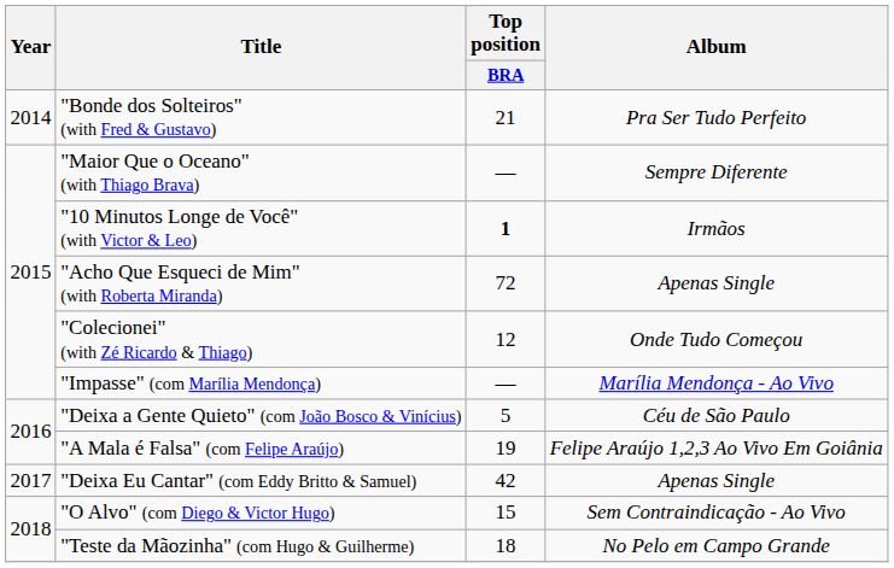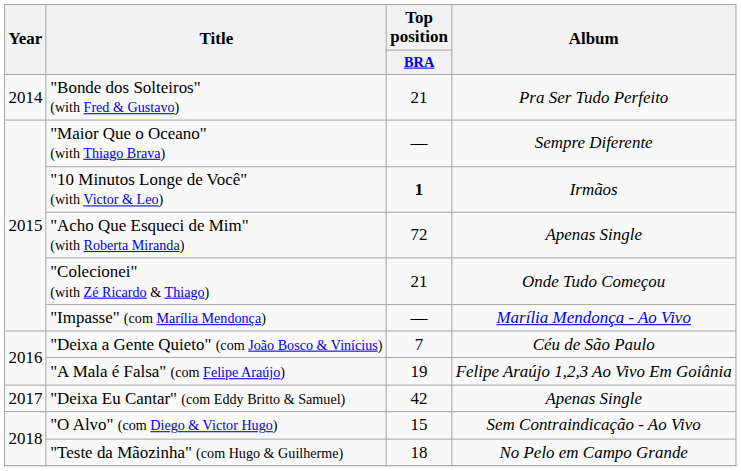 <table class="wikitable">
 <tr>
 <th rowspan="2">Year</th>
 <th rowspan="2">Title</th>
 <th colspan="1">Top position</th>
 <th rowspan="2">Album</th>
 </tr>
 <tr>
 <th style="width:3em;font-size:85%"><a href='#'>BRA</a><br></th>
 </tr>
 <tr>
 <td align="center" rowspan="1">2014</td>
 <td align="left">"Bonde dos Solteiros" <br><small>(with <a href='#'>Fred & Gustavo</a>)</small></td>
 <td align="center">21</td>
 <td align="center"><em>Pra Ser Tudo Perfeito</em></td>
 </tr>
 <tr>
 <td align="center" rowspan="5">2015</td>
 <td align="left">"Maior Que o Oceano" <br><small>(with <a href='#'>Thiago Brava</a>)</small></td>
 <td align="center">—</td>
 <td align="center"><em>Sempre Diferente</em></td>
 </tr>
 <tr>
 <td align="left">"10 Minutos Longe de Você" <br><small>(with <a href='#'>Victor & Leo</a>)</small></td>
 <td align="center"><strong>1</strong></td>
 <td align="center"><em>Irmãos</em></td>
 </tr>
 <tr>
 <td align="left">"Acho Que Esqueci de Mim" <br><small>(with <a href='#'>Roberta Miranda</a>)</small></td>
 <td align="center">72</td>
 <td align="center"><em>Apenas Single</em></td>
 </tr>
 <tr>
 <td align="left">"Colecionei" <br><small>(with <a href='#'>Zé Ricardo</a> & <a href='#'>Thiago</a>)</small></td>
-<td align="center">12</td>
+<td align="center">21</td>
 <td align="center"><em>Onde Tudo Começou</em></td>
 </tr>
 <tr>
 <td align="left">"Impasse" <small>(com <a href='#'>Marília Mendonça</a>)</small></td>
 <td align="center">—</td>
 <td align="center"><em><a href='#'>Marília Mendonça - Ao Vivo</a></em></td>
 </tr>
 <tr>
 <td align="center" rowspan="2">2016</td>
 <td align="left">"Deixa a Gente Quieto" <small>(com <a href='#'>João Bosco & Vinícius</a>)</small></td>
-<td align="center">5</td>
+<td align="center">7</td>
 <td align="center"><em>Céu de São Paulo</em></td>
 </tr>
 <tr>
 <td>"A Mala é Falsa" <small>(com <a href='#'>Felipe Araújo</a>)</small></td>
 <td align="center">19</td>
 <td align="center"><em>Felipe Araújo 1,2,3 Ao Vivo Em Goiânia</em></td>
 </tr>
 <tr>
 <td align="center" rowspan="1">2017</td>
 <td>"Deixa Eu Cantar" <small>(com Eddy Britto & Samuel)</small></td>
 <td align="center">42</td>
 <td align="center"><em>Apenas Single</em></td>
 </tr>
 <tr>
 <td align="center" rowspan="2">2018</td>
 <td>"O Alvo" <small>(com <a href='#'>Diego & Victor Hugo</a>)</small></td>
 <td align="center">15</td>
 <td align="center"><em>Sem Contraindicação - Ao Vivo</em></td>
 </tr>
 <tr>
 <td>"Teste da Mãozinha" <small>(com Hugo & Guilherme)</small></td>
 <td align="center">18</td>
 <td align="center"><em>No Pelo em Campo Grande</em></td>
 </tr>
 <tr>
 </tr>
 </table>
